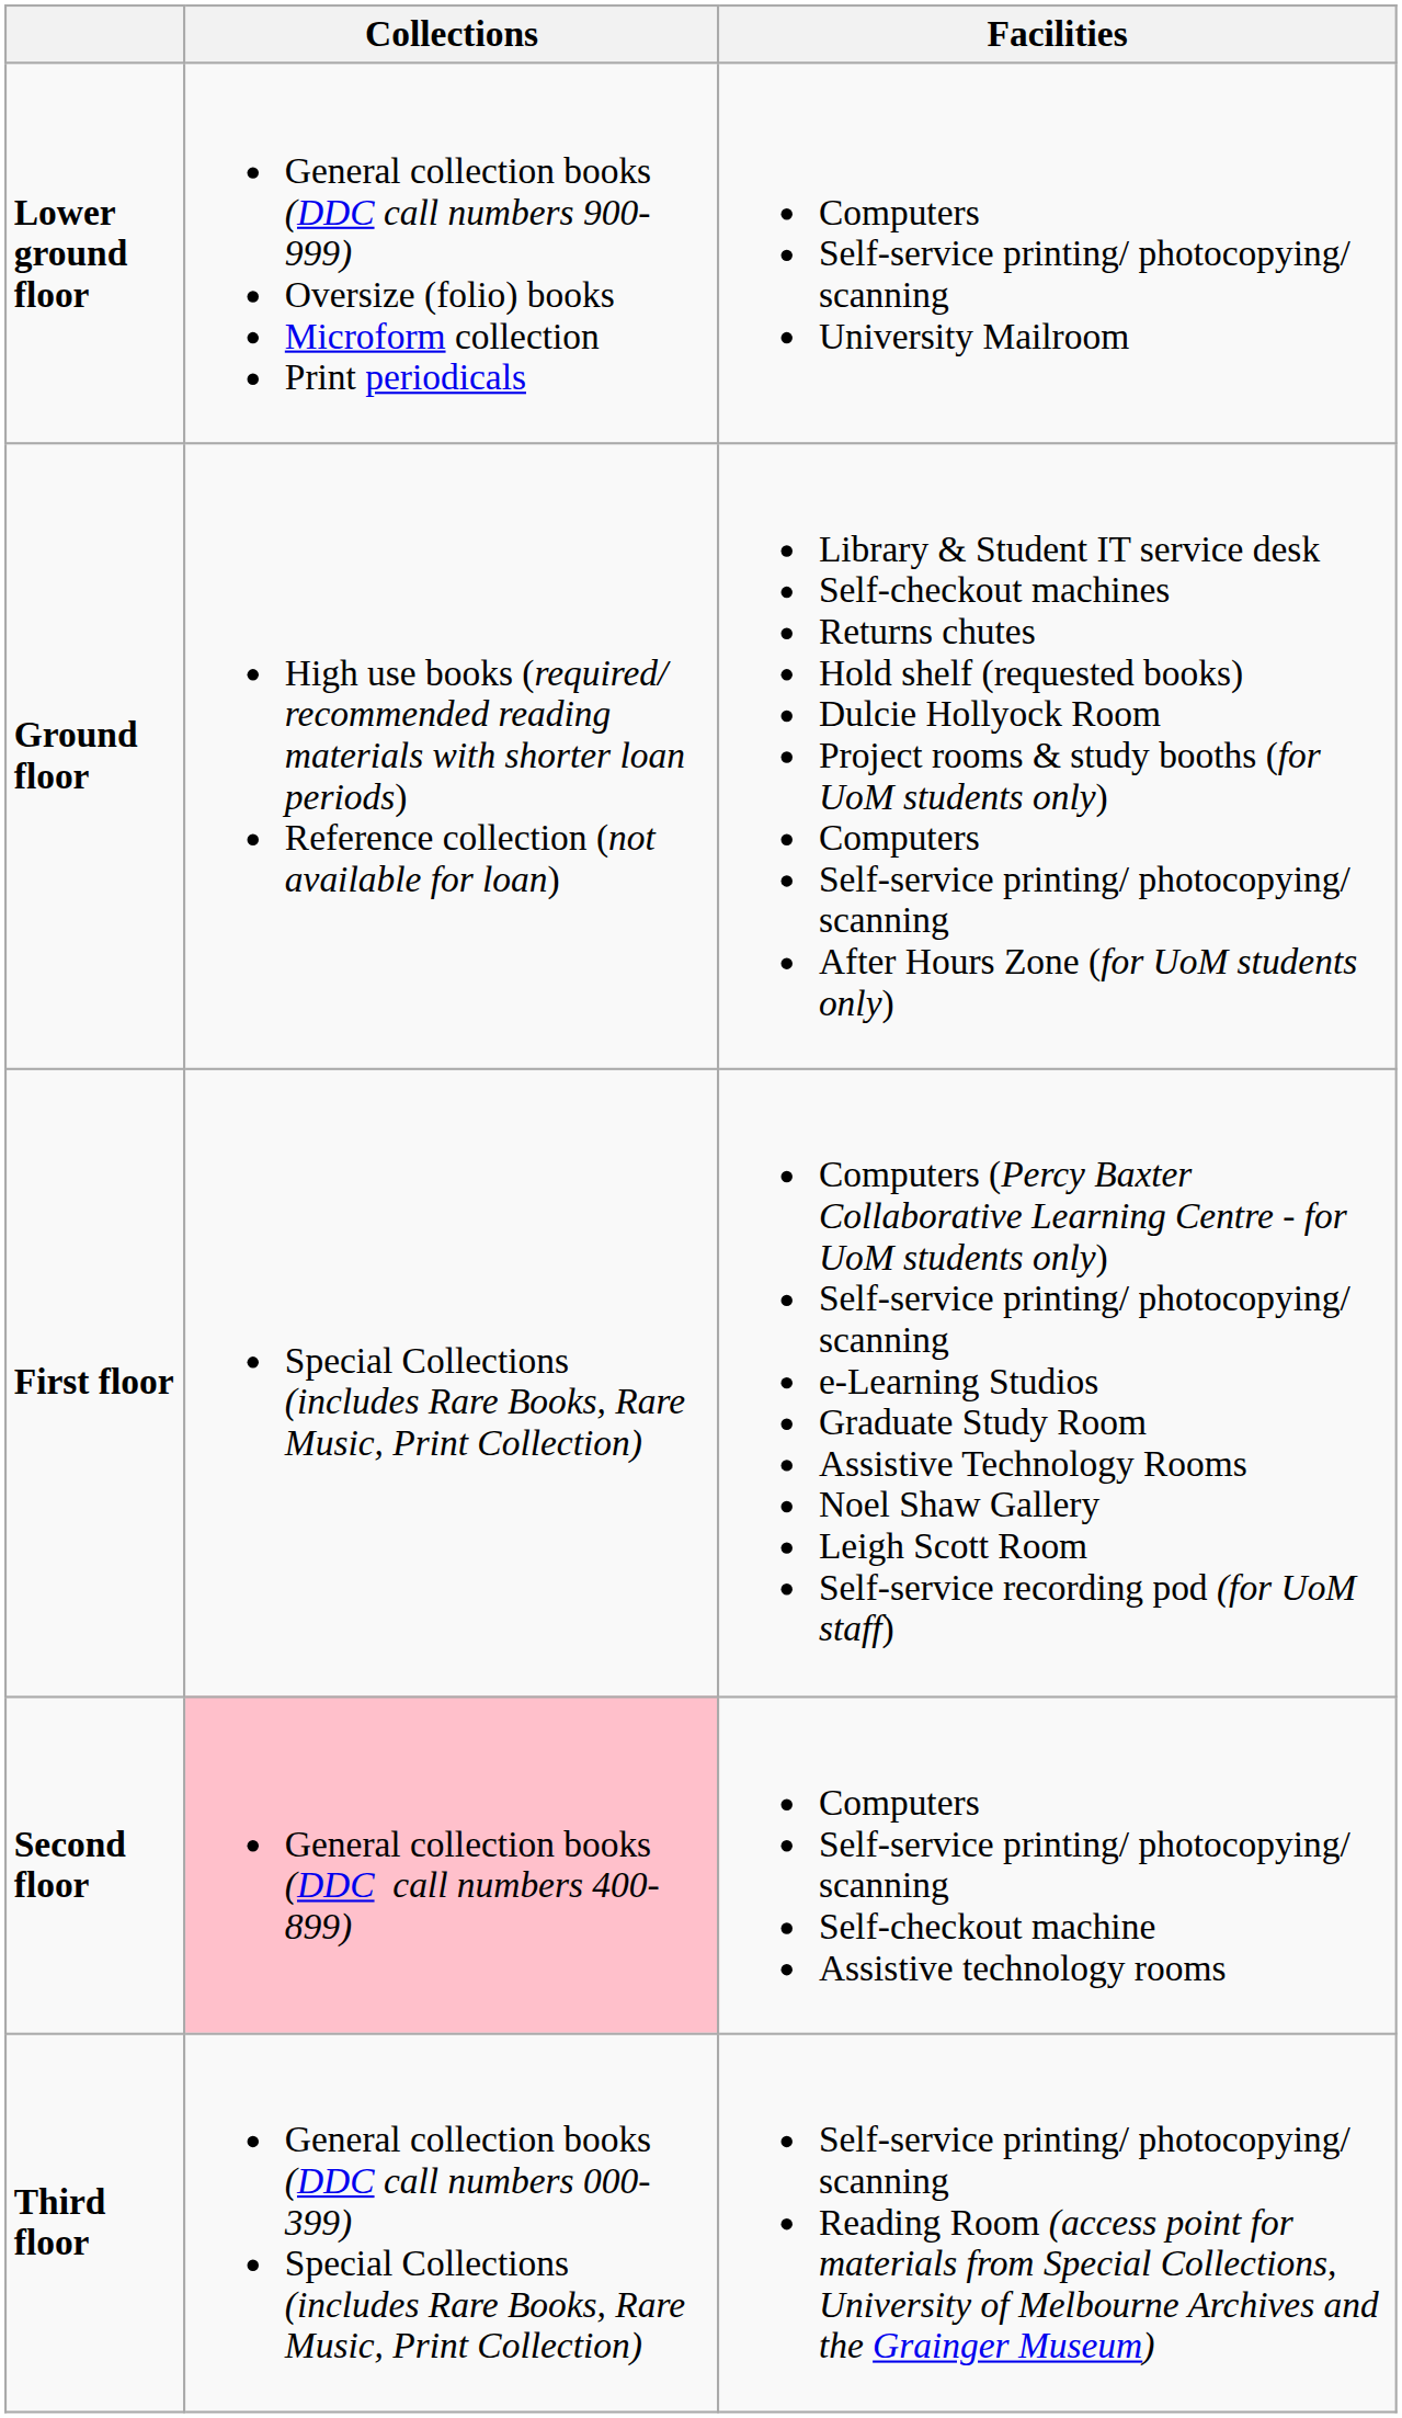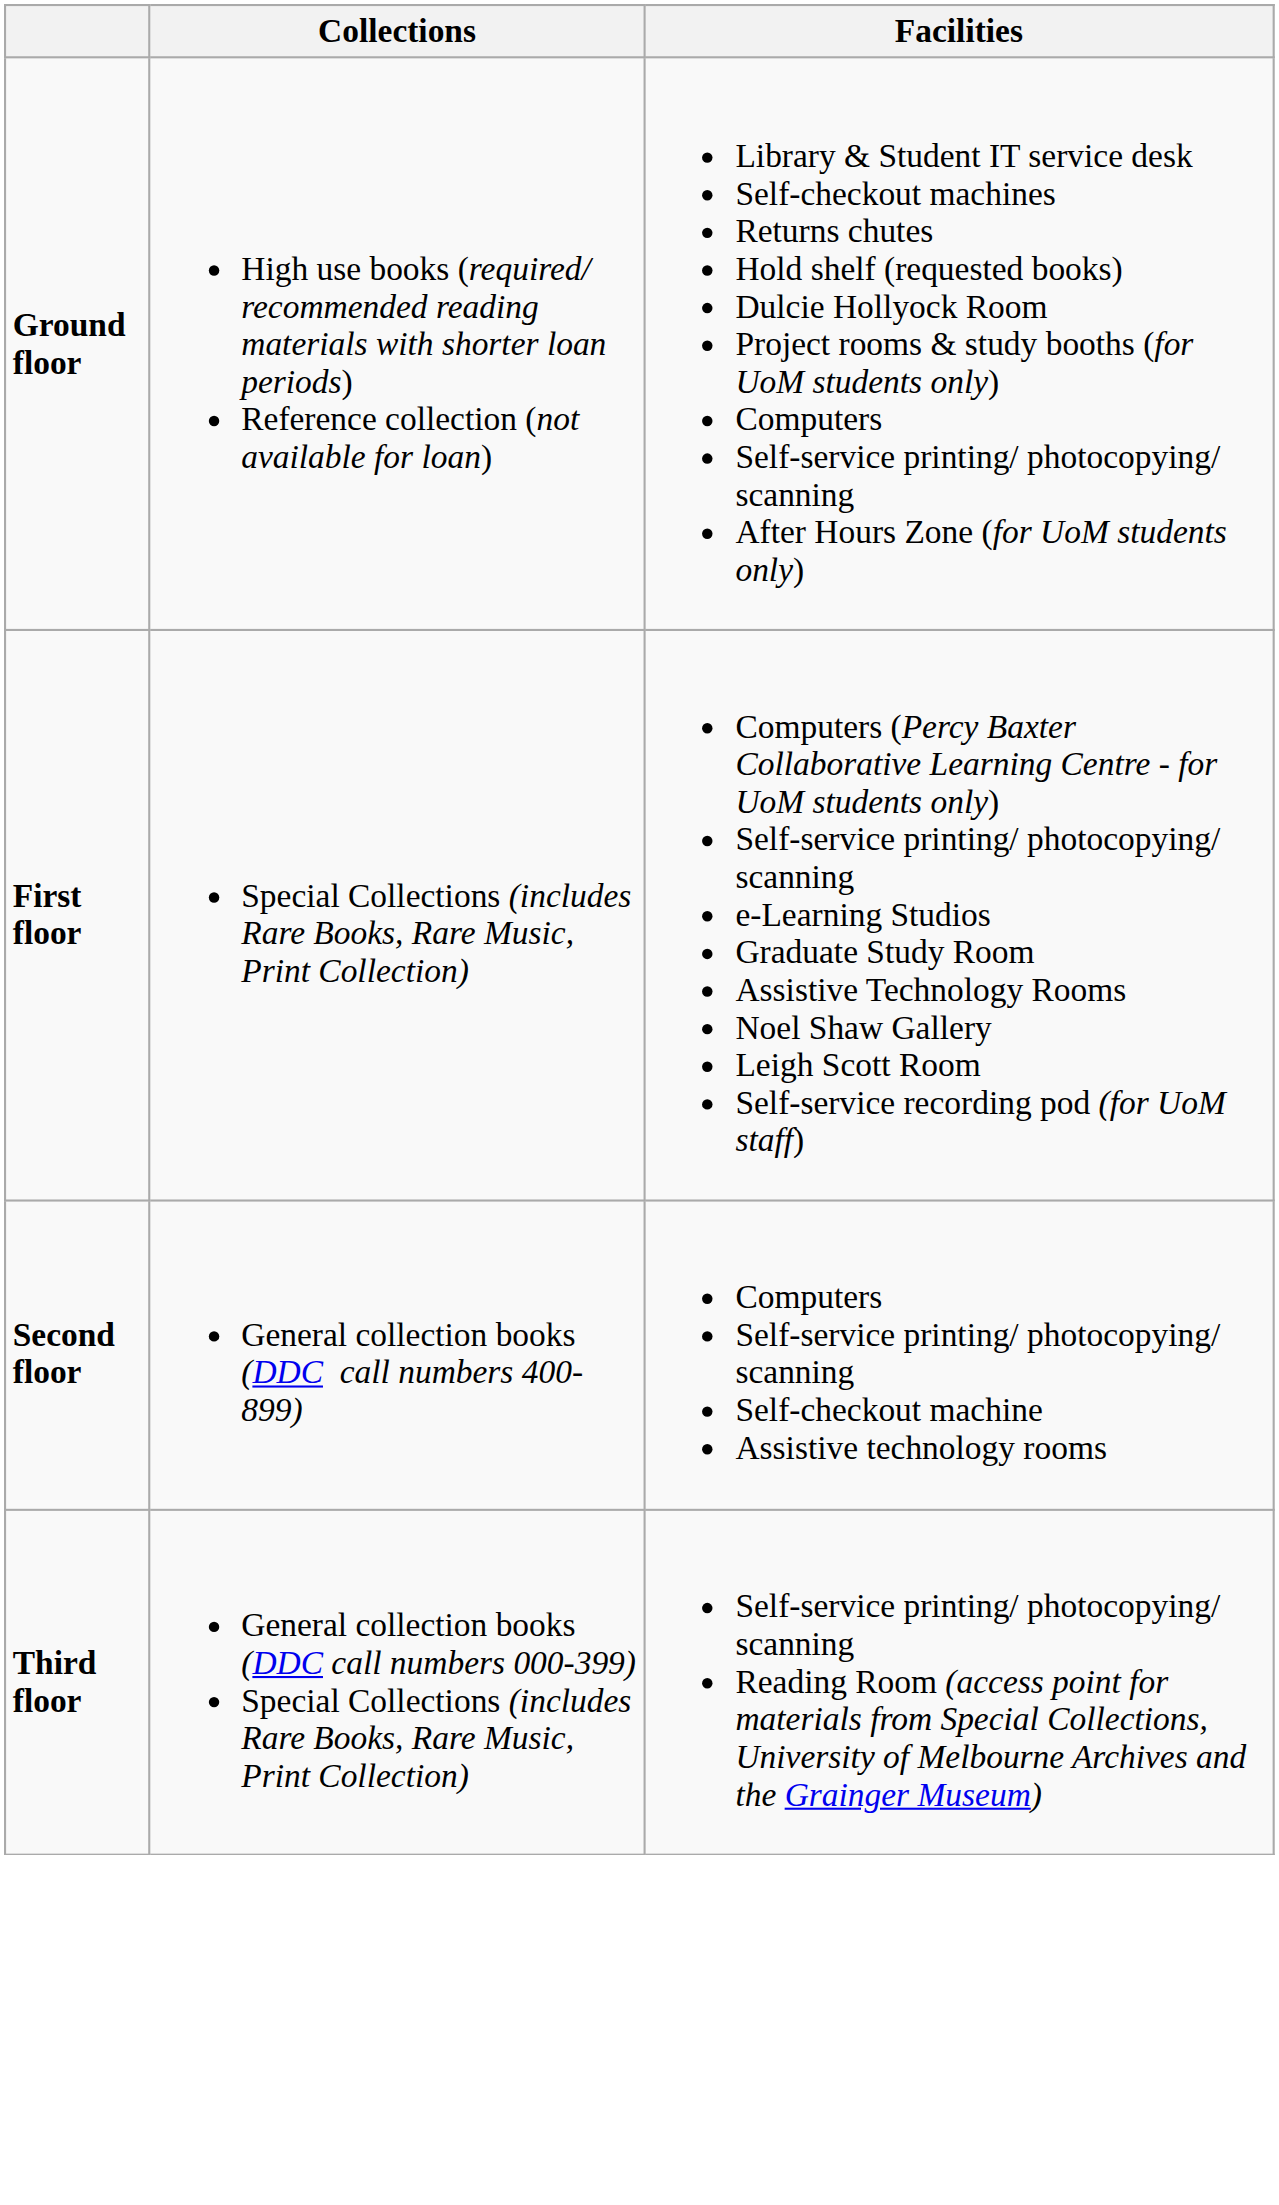 <table class="wikitable">
 <tr>
 <th></th>
 <th>Collections</th>
 <th>Facilities</th>
-</tr>
-<tr>
-<td><strong>Lower ground floor</strong></td>
-<td><br><ul><li>General collection books <em>(<a href='#'>DDC</a> call numbers 900-999)</em></li><li>Oversize (folio) books</li><li><a href='#'>Microform</a> collection</li><li>Print <a href='#'>periodicals</a></li></ul></td>
-<td><br><ul><li>Computers</li><li>Self-service printing/ photocopying/ scanning</li><li>University Mailroom</li></ul></td>
 </tr>
 <tr>
 <td><strong>Ground floor</strong></td>
 <td><br><ul><li>High use books (<em>required/ recommended reading materials with shorter loan periods</em>)</li><li>Reference collection (<em>not available for loan</em>)</li></ul></td>
 <td><br><ul><li>Library & Student IT service desk</li><li>Self-checkout machines</li><li>Returns chutes</li><li>Hold shelf (requested books)</li><li>Dulcie Hollyock Room</li><li>Project rooms & study booths (<em>for UoM students only</em>)</li><li>Computers</li><li>Self-service printing/ photocopying/ scanning</li><li>After Hours Zone (<em>for UoM students only</em>)</li></ul></td>
 </tr>
 <tr>
 <td><strong>First floor</strong></td>
 <td><br><ul><li>Special Collections <em>(includes Rare Books, Rare Music, Print Collection)</em></li></ul></td>
 <td><br><ul><li>Computers (<em>Percy Baxter Collaborative Learning Centre - for UoM students only</em>)</li><li>Self-service printing/ photocopying/ scanning</li><li>e-Learning Studios</li><li>Graduate Study Room</li><li>Assistive Technology Rooms</li><li>Noel Shaw Gallery</li><li>Leigh Scott Room</li><li>Self-service recording pod <em>(for UoM staff</em>)</li></ul></td>
 </tr>
 <tr>
 <td><strong>Second floor</strong></td>
-<td style="background: pink;"><br><ul><li>General collection books <em>(<a href='#'>DDC</a>  call numbers 400-899)</em></li></ul></td>
+<td><br><ul><li>General collection books <em>(<a href='#'>DDC</a>  call numbers 400-899)</em></li></ul></td>
 <td><br><ul><li>Computers</li><li>Self-service printing/ photocopying/ scanning</li><li>Self-checkout machine</li><li>Assistive technology rooms</li></ul></td>
 </tr>
 <tr>
 <td><strong>Third floor</strong></td>
 <td><br><ul><li>General collection books <em>(<a href='#'>DDC</a> call numbers 000-399)</em></li><li>Special Collections <em>(includes Rare Books, Rare Music, Print Collection)</em></li></ul></td>
 <td><br><ul><li>Self-service printing/ photocopying/ scanning</li><li>Reading Room <em>(access point for materials from Special Collections, University of Melbourne Archives and the <a href='#'>Grainger Museum</a>)</em></li></ul></td>
 </tr>
 </table>
